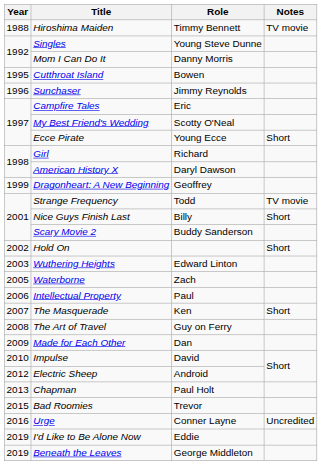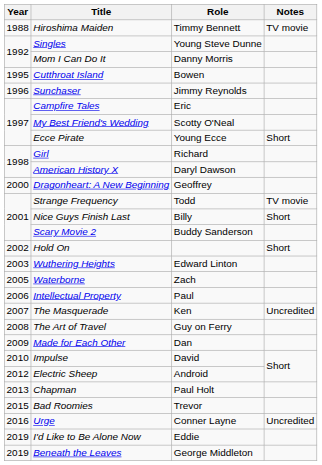 <table class="wikitable sortable">
 <tr>
 <th>Year</th>
 <th>Title</th>
 <th>Role</th>
 <th class="unsortable">Notes</th>
 </tr>
 <tr>
 <td>1988</td>
 <td><em>Hiroshima Maiden</em></td>
 <td>Timmy Bennett</td>
 <td>TV movie</td>
 </tr>
 <tr>
 <td rowspan="2">1992</td>
 <td><em><a href='#'>Singles</a></em></td>
 <td>Young Steve Dunne</td>
 <td></td>
 </tr>
 <tr>
 <td><em>Mom I Can Do It</em></td>
 <td>Danny Morris</td>
 <td></td>
 </tr>
 <tr>
 <td>1995</td>
 <td><em><a href='#'>Cutthroat Island</a></em></td>
 <td>Bowen</td>
 <td></td>
 </tr>
 <tr>
 <td>1996</td>
 <td><em><a href='#'>Sunchaser</a></em></td>
 <td>Jimmy Reynolds</td>
 <td></td>
 </tr>
 <tr>
 <td rowspan="3">1997</td>
 <td><em><a href='#'>Campfire Tales</a></em></td>
 <td>Eric</td>
 <td></td>
 </tr>
 <tr>
 <td><em><a href='#'>My Best Friend's Wedding</a></em></td>
 <td>Scotty O'Neal</td>
 <td></td>
 </tr>
 <tr>
 <td><em>Ecce Pirate</em></td>
 <td>Young Ecce</td>
 <td>Short</td>
 </tr>
 <tr>
 <td rowspan="2">1998</td>
 <td><em><a href='#'>Girl</a></em></td>
 <td>Richard</td>
 <td></td>
 </tr>
 <tr>
 <td><em><a href='#'>American History X</a></em></td>
 <td>Daryl Dawson</td>
 <td></td>
 </tr>
 <tr>
-<td>1999</td>
+<td>2000</td>
 <td><em><a href='#'>Dragonheart: A New Beginning</a></em></td>
 <td>Geoffrey</td>
 <td></td>
 </tr>
 <tr>
 <td rowspan="3">2001</td>
 <td><em>Strange Frequency</em></td>
 <td>Todd</td>
 <td>TV movie</td>
 </tr>
 <tr>
 <td><em>Nice Guys Finish Last</em></td>
 <td>Billy</td>
 <td>Short</td>
 </tr>
 <tr>
 <td><em><a href='#'>Scary Movie 2</a></em></td>
 <td>Buddy Sanderson</td>
 <td></td>
 </tr>
 <tr>
 <td>2002</td>
 <td><em>Hold On</em></td>
 <td></td>
 <td>Short</td>
 </tr>
 <tr>
 <td>2003</td>
 <td><em><a href='#'>Wuthering Heights</a></em></td>
 <td>Edward Linton</td>
 <td></td>
 </tr>
 <tr>
 <td>2005</td>
 <td><em><a href='#'>Waterborne</a></em></td>
 <td>Zach</td>
 <td></td>
 </tr>
 <tr>
 <td>2006</td>
 <td><em><a href='#'>Intellectual Property</a></em></td>
 <td>Paul</td>
 <td></td>
 </tr>
 <tr>
 <td>2007</td>
 <td><em>The Masquerade</em></td>
 <td>Ken</td>
-<td>Short</td>
+<td>Uncredited</td>
 </tr>
 <tr>
 <td>2008</td>
 <td><em>The Art of Travel</em></td>
 <td>Guy on Ferry</td>
 <td></td>
 </tr>
 <tr>
 <td>2009</td>
 <td><em><a href='#'>Made for Each Other</a></em></td>
 <td>Dan</td>
 <td></td>
 </tr>
 <tr>
 <td>2010</td>
 <td><em>Impulse</em></td>
 <td>David</td>
 <td rowspan="2">Short</td>
 </tr>
 <tr>
 <td>2012</td>
 <td><em>Electric Sheep</em></td>
 <td>Android</td>
 </tr>
 <tr>
 <td>2013</td>
 <td><em>Chapman</em></td>
 <td>Paul Holt</td>
 <td></td>
 </tr>
 <tr>
 <td>2015</td>
 <td><em>Bad Roomies</em></td>
 <td>Trevor</td>
 <td></td>
 </tr>
 <tr>
 <td>2016</td>
 <td><em><a href='#'>Urge</a></em></td>
 <td>Conner Layne</td>
 <td>Uncredited</td>
 </tr>
 <tr>
 <td>2019</td>
 <td><em>I'd Like to Be Alone Now</em></td>
 <td>Eddie</td>
 <td></td>
 </tr>
 <tr>
 <td>2019</td>
 <td><em><a href='#'>Beneath the Leaves</a></em></td>
 <td>George Middleton</td>
 <td></td>
 </tr>
 </table>
